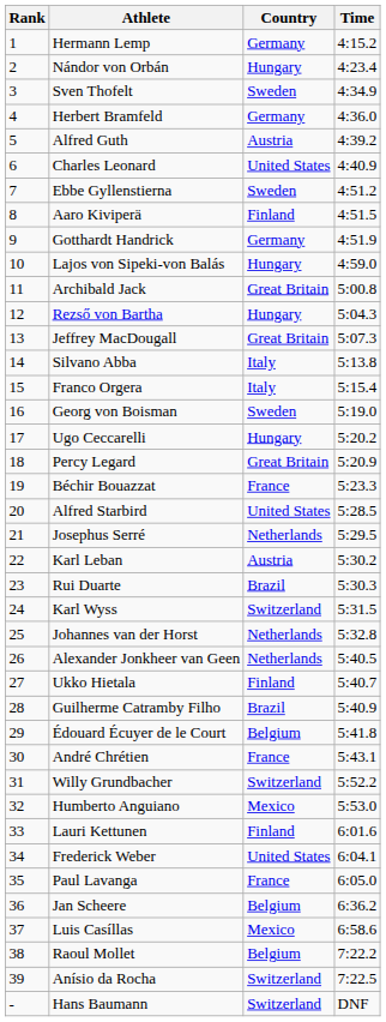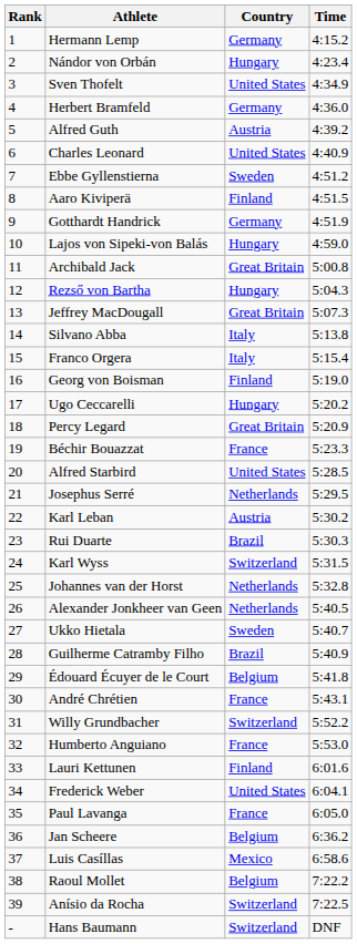 <table class="wikitable">
 <tr>
 <th>Rank</th>
 <th>Athlete</th>
 <th>Country</th>
 <th>Time</th>
 </tr>
 <tr>
 <td>1</td>
 <td>Hermann Lemp</td>
 <td><a href='#'>Germany</a></td>
 <td>4:15.2</td>
 </tr>
 <tr>
 <td>2</td>
 <td>Nándor von Orbán</td>
 <td><a href='#'>Hungary</a></td>
 <td>4:23.4</td>
 </tr>
 <tr>
 <td>3</td>
 <td>Sven Thofelt</td>
-<td><a href='#'>Sweden</a></td>
+<td><a href='#'>United States</a></td>
 <td>4:34.9</td>
 </tr>
 <tr>
 <td>4</td>
 <td>Herbert Bramfeld</td>
 <td><a href='#'>Germany</a></td>
 <td>4:36.0</td>
 </tr>
 <tr>
 <td>5</td>
 <td>Alfred Guth</td>
 <td><a href='#'>Austria</a></td>
 <td>4:39.2</td>
 </tr>
 <tr>
 <td>6</td>
 <td>Charles Leonard</td>
 <td><a href='#'>United States</a></td>
 <td>4:40.9</td>
 </tr>
 <tr>
 <td>7</td>
 <td>Ebbe Gyllenstierna</td>
 <td><a href='#'>Sweden</a></td>
 <td>4:51.2</td>
 </tr>
 <tr>
 <td>8</td>
 <td>Aaro Kiviperä</td>
 <td><a href='#'>Finland</a></td>
 <td>4:51.5</td>
 </tr>
 <tr>
 <td>9</td>
 <td>Gotthardt Handrick</td>
 <td><a href='#'>Germany</a></td>
 <td>4:51.9</td>
 </tr>
 <tr>
 <td>10</td>
 <td>Lajos von Sipeki-von Balás</td>
 <td><a href='#'>Hungary</a></td>
 <td>4:59.0</td>
 </tr>
 <tr>
 <td>11</td>
 <td>Archibald Jack</td>
 <td><a href='#'>Great Britain</a></td>
 <td>5:00.8</td>
 </tr>
 <tr>
 <td>12</td>
 <td><a href='#'>Rezső von Bartha</a></td>
 <td><a href='#'>Hungary</a></td>
 <td>5:04.3</td>
 </tr>
 <tr>
 <td>13</td>
 <td>Jeffrey MacDougall</td>
 <td><a href='#'>Great Britain</a></td>
 <td>5:07.3</td>
 </tr>
 <tr>
 <td>14</td>
 <td>Silvano Abba</td>
 <td><a href='#'>Italy</a></td>
 <td>5:13.8</td>
 </tr>
 <tr>
 <td>15</td>
 <td>Franco Orgera</td>
 <td><a href='#'>Italy</a></td>
 <td>5:15.4</td>
 </tr>
 <tr>
 <td>16</td>
 <td>Georg von Boisman</td>
-<td><a href='#'>Sweden</a></td>
+<td><a href='#'>Finland</a></td>
 <td>5:19.0</td>
 </tr>
 <tr>
 <td>17</td>
 <td>Ugo Ceccarelli</td>
 <td><a href='#'>Hungary</a></td>
 <td>5:20.2</td>
 </tr>
 <tr>
 <td>18</td>
 <td>Percy Legard</td>
 <td><a href='#'>Great Britain</a></td>
 <td>5:20.9</td>
 </tr>
 <tr>
 <td>19</td>
 <td>Béchir Bouazzat</td>
 <td><a href='#'>France</a></td>
 <td>5:23.3</td>
 </tr>
 <tr>
 <td>20</td>
 <td>Alfred Starbird</td>
 <td><a href='#'>United States</a></td>
 <td>5:28.5</td>
 </tr>
 <tr>
 <td>21</td>
 <td>Josephus Serré</td>
 <td><a href='#'>Netherlands</a></td>
 <td>5:29.5</td>
 </tr>
 <tr>
 <td>22</td>
 <td>Karl Leban</td>
 <td><a href='#'>Austria</a></td>
 <td>5:30.2</td>
 </tr>
 <tr>
 <td>23</td>
 <td>Rui Duarte</td>
 <td><a href='#'>Brazil</a></td>
 <td>5:30.3</td>
 </tr>
 <tr>
 <td>24</td>
 <td>Karl Wyss</td>
 <td><a href='#'>Switzerland</a></td>
 <td>5:31.5</td>
 </tr>
 <tr>
 <td>25</td>
 <td>Johannes van der Horst</td>
 <td><a href='#'>Netherlands</a></td>
 <td>5:32.8</td>
 </tr>
 <tr>
 <td>26</td>
 <td>Alexander Jonkheer van Geen</td>
 <td><a href='#'>Netherlands</a></td>
 <td>5:40.5</td>
 </tr>
 <tr>
 <td>27</td>
 <td>Ukko Hietala</td>
-<td><a href='#'>Finland</a></td>
+<td><a href='#'>Sweden</a></td>
 <td>5:40.7</td>
 </tr>
 <tr>
 <td>28</td>
 <td>Guilherme Catramby Filho</td>
 <td><a href='#'>Brazil</a></td>
 <td>5:40.9</td>
 </tr>
 <tr>
 <td>29</td>
 <td>Édouard Écuyer de le Court</td>
 <td><a href='#'>Belgium</a></td>
 <td>5:41.8</td>
 </tr>
 <tr>
 <td>30</td>
 <td>André Chrétien</td>
 <td><a href='#'>France</a></td>
 <td>5:43.1</td>
 </tr>
 <tr>
 <td>31</td>
 <td>Willy Grundbacher</td>
 <td><a href='#'>Switzerland</a></td>
 <td>5:52.2</td>
 </tr>
 <tr>
 <td>32</td>
 <td>Humberto Anguiano</td>
-<td><a href='#'>Mexico</a></td>
+<td><a href='#'>France</a></td>
 <td>5:53.0</td>
 </tr>
 <tr>
 <td>33</td>
 <td>Lauri Kettunen</td>
 <td><a href='#'>Finland</a></td>
 <td>6:01.6</td>
 </tr>
 <tr>
 <td>34</td>
 <td>Frederick Weber</td>
 <td><a href='#'>United States</a></td>
 <td>6:04.1</td>
 </tr>
 <tr>
 <td>35</td>
 <td>Paul Lavanga</td>
 <td><a href='#'>France</a></td>
 <td>6:05.0</td>
 </tr>
 <tr>
 <td>36</td>
 <td>Jan Scheere</td>
 <td><a href='#'>Belgium</a></td>
 <td>6:36.2</td>
 </tr>
 <tr>
 <td>37</td>
 <td>Luis Casíllas</td>
 <td><a href='#'>Mexico</a></td>
 <td>6:58.6</td>
 </tr>
 <tr>
 <td>38</td>
 <td>Raoul Mollet</td>
 <td><a href='#'>Belgium</a></td>
 <td>7:22.2</td>
 </tr>
 <tr>
 <td>39</td>
 <td>Anísio da Rocha</td>
 <td><a href='#'>Switzerland</a></td>
 <td>7:22.5</td>
 </tr>
 <tr>
 <td>-</td>
 <td>Hans Baumann</td>
 <td><a href='#'>Switzerland</a></td>
 <td>DNF</td>
 </tr>
 </table>
